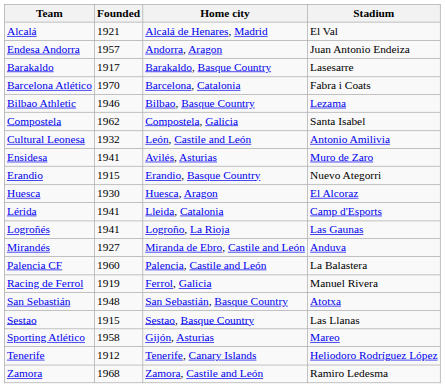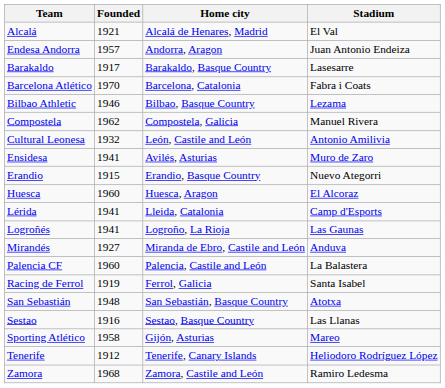 <table class="wikitable sortable">
 <tr>
 <th>Team</th>
 <th>Founded</th>
 <th>Home city</th>
 <th>Stadium</th>
 </tr>
 <tr>
 <td><a href='#'>Alcalá</a></td>
 <td>1921</td>
 <td><a href='#'>Alcalá de Henares</a>, <a href='#'>Madrid</a></td>
 <td>El Val</td>
 </tr>
 <tr>
 <td><a href='#'>Endesa Andorra</a></td>
 <td>1957</td>
 <td><a href='#'>Andorra</a>, <a href='#'>Aragon</a></td>
 <td>Juan Antonio Endeiza</td>
 </tr>
 <tr>
 <td><a href='#'>Barakaldo</a></td>
 <td>1917</td>
 <td><a href='#'>Barakaldo</a>, <a href='#'>Basque Country</a></td>
 <td>Lasesarre</td>
 </tr>
 <tr>
 <td><a href='#'>Barcelona Atlético</a></td>
 <td>1970</td>
 <td><a href='#'>Barcelona</a>, <a href='#'>Catalonia</a></td>
 <td>Fabra i Coats</td>
 </tr>
 <tr>
 <td><a href='#'>Bilbao Athletic</a></td>
 <td>1946</td>
 <td><a href='#'>Bilbao</a>, <a href='#'>Basque Country</a></td>
 <td><a href='#'>Lezama</a></td>
 </tr>
 <tr>
 <td><a href='#'>Compostela</a></td>
 <td>1962</td>
 <td><a href='#'>Compostela</a>, <a href='#'>Galicia</a></td>
-<td>Santa Isabel</td>
+<td>Manuel Rivera</td>
 </tr>
 <tr>
 <td><a href='#'>Cultural Leonesa</a></td>
 <td>1932</td>
 <td><a href='#'>León</a>, <a href='#'>Castile and León</a></td>
 <td><a href='#'>Antonio Amilivia</a></td>
 </tr>
 <tr>
 <td><a href='#'>Ensidesa</a></td>
 <td>1941</td>
 <td><a href='#'>Avilés</a>, <a href='#'>Asturias</a></td>
 <td><a href='#'>Muro de Zaro</a></td>
 </tr>
 <tr>
 <td><a href='#'>Erandio</a></td>
 <td>1915</td>
 <td><a href='#'>Erandio</a>, <a href='#'>Basque Country</a></td>
 <td>Nuevo Ategorri</td>
 </tr>
 <tr>
 <td><a href='#'>Huesca</a></td>
-<td>1930</td>
+<td>1960</td>
 <td><a href='#'>Huesca</a>, <a href='#'>Aragon</a></td>
 <td><a href='#'>El Alcoraz</a></td>
 </tr>
 <tr>
 <td><a href='#'>Lérida</a></td>
 <td>1941</td>
 <td><a href='#'>Lleida</a>, <a href='#'>Catalonia</a></td>
 <td><a href='#'>Camp d'Esports</a></td>
 </tr>
 <tr>
 <td><a href='#'>Logroñés</a></td>
 <td>1941</td>
 <td><a href='#'>Logroño</a>, <a href='#'>La Rioja</a></td>
 <td><a href='#'>Las Gaunas</a></td>
 </tr>
 <tr>
 <td><a href='#'>Mirandés</a></td>
 <td>1927</td>
 <td><a href='#'>Miranda de Ebro</a>, <a href='#'>Castile and León</a></td>
 <td><a href='#'>Anduva</a></td>
 </tr>
 <tr>
 <td><a href='#'>Palencia CF</a></td>
 <td>1960</td>
 <td><a href='#'>Palencia</a>, <a href='#'>Castile and León</a></td>
 <td>La Balastera</td>
 </tr>
 <tr>
 <td><a href='#'>Racing de Ferrol</a></td>
 <td>1919</td>
 <td><a href='#'>Ferrol</a>, <a href='#'>Galicia</a></td>
-<td>Manuel Rivera</td>
+<td>Santa Isabel</td>
 </tr>
 <tr>
 <td><a href='#'>San Sebastián</a></td>
 <td>1948</td>
 <td><a href='#'>San Sebastián</a>, <a href='#'>Basque Country</a></td>
 <td><a href='#'>Atotxa</a></td>
 </tr>
 <tr>
 <td><a href='#'>Sestao</a></td>
-<td>1915</td>
+<td>1916</td>
 <td><a href='#'>Sestao</a>, <a href='#'>Basque Country</a></td>
 <td>Las Llanas</td>
 </tr>
 <tr>
 <td><a href='#'>Sporting Atlético</a></td>
 <td>1958</td>
 <td><a href='#'>Gijón</a>, <a href='#'>Asturias</a></td>
 <td><a href='#'>Mareo</a></td>
 </tr>
 <tr>
 <td><a href='#'>Tenerife</a></td>
 <td>1912</td>
 <td><a href='#'>Tenerife</a>, <a href='#'>Canary Islands</a></td>
 <td><a href='#'>Heliodoro Rodríguez López</a></td>
 </tr>
 <tr>
 <td><a href='#'>Zamora</a></td>
 <td>1968</td>
 <td><a href='#'>Zamora</a>, <a href='#'>Castile and León</a></td>
 <td>Ramiro Ledesma</td>
 </tr>
 </table>
